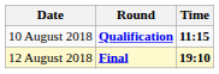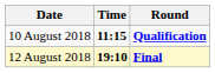 <table class="wikitable">
 <tr>
 <th>Date</th>
+<th>Time</th>
 <th>Round</th>
-<th>Time</th>
 </tr>
 <tr>
 <td>10 August 2018</td>
+<td><strong>11:15</strong></td>
 <td><strong><a href='#'>Qualification</a></strong></td>
-<td><strong>11:15</strong></td>
 </tr>
 <tr style=background:lemonchiffon>
 <td>12 August 2018</td>
+<td><strong>19:10</strong></td>
 <td><strong><a href='#'>Final</a></strong></td>
-<td><strong>19:10</strong></td>
 </tr>
 </table>
